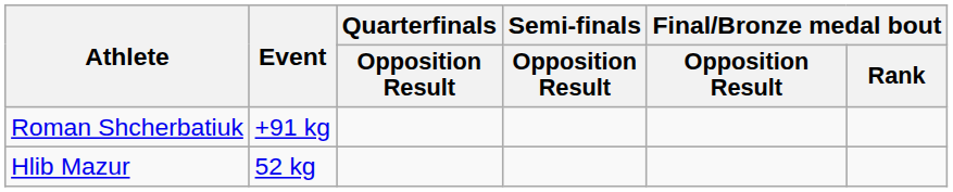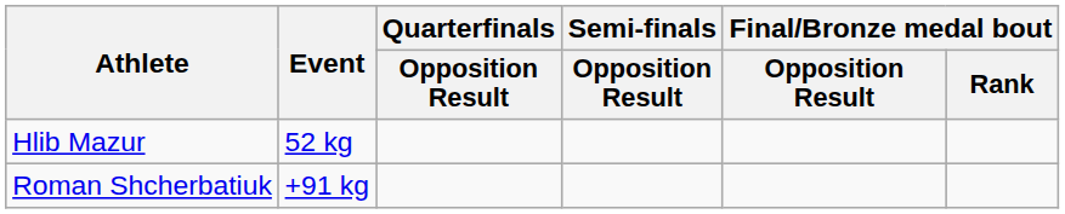 <table class="wikitable" style="text-align:center; font-size:90%">
 <tr>
 <th rowspan=2>Athlete</th>
 <th rowspan=2>Event</th>
 <th>Quarterfinals</th>
 <th>Semi-finals</th>
 <th colspan=2>Final/Bronze medal bout</th>
 </tr>
 <tr style="font-size:95%">
 <th>Opposition<br>Result</th>
 <th>Opposition<br>Result</th>
 <th>Opposition<br>Result</th>
 <th>Rank</th>
 </tr>
 <tr>
+<td align=left><a href='#'>Hlib Mazur</a></td>
+<td align=left><a href='#'>52 kg</a></td>
+<td></td>
+<td></td>
+<td></td>
+<td></td>
+</tr>
+<tr>
 <td align=left><a href='#'>Roman Shcherbatiuk</a></td>
 <td align=left><a href='#'>+91 kg</a></td>
 <td></td>
 <td></td>
 <td></td>
 <td></td>
 </tr>
-<tr>
-<td align=left><a href='#'>Hlib Mazur</a></td>
-<td align=left><a href='#'>52 kg</a></td>
-<td></td>
-<td></td>
-<td></td>
-<td></td>
-</tr>
 </table>
